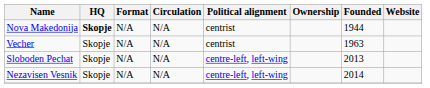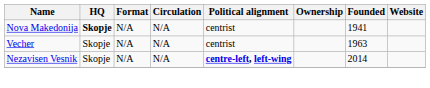 <table class="wikitable sortable">
 <tr>
 <th>Name</th>
 <th>HQ</th>
 <th>Format</th>
 <th>Circulation</th>
 <th>Political alignment</th>
 <th>Ownership</th>
 <th>Founded</th>
 <th>Website</th>
 </tr>
 <tr>
 <td><a href='#'>Nova Makedonija</a></td>
 <td><strong>Skopje</strong></td>
 <td>N/A</td>
 <td>N/A</td>
 <td>centrist</td>
 <td>  </td>
-<td>1944</td>
+<td>1941</td>
 <td></td>
 </tr>
 <tr>
 <td><a href='#'>Vecher</a></td>
 <td>Skopje</td>
 <td>N/A</td>
 <td>N/A</td>
 <td>centrist</td>
 <td>  </td>
 <td>1963</td>
 <td></td>
 </tr>
 <tr>
-<td><a href='#'>Sloboden Pechat</a></td>
-<td>Skopje</td>
-<td>N/A</td>
-<td>N/A</td>
-<td><a href='#'>centre-left</a>, <a href='#'>left-wing</a> </td>
-<td>  </td>
-<td>2013</td>
-<td></td>
-</tr>
-<tr>
 <td><a href='#'>Nezavisen Vesnik</a></td>
 <td>Skopje</td>
 <td>N/A</td>
 <td>N/A</td>
-<td><a href='#'>centre-left</a>, <a href='#'>left-wing</a> </td>
+<td><strong><a href='#'>centre-left</a>, <a href='#'>left-wing</a> </strong></td>
 <td>  </td>
 <td>2014</td>
 <td></td>
 </tr>
 <tr>
 </tr>
 </table>
